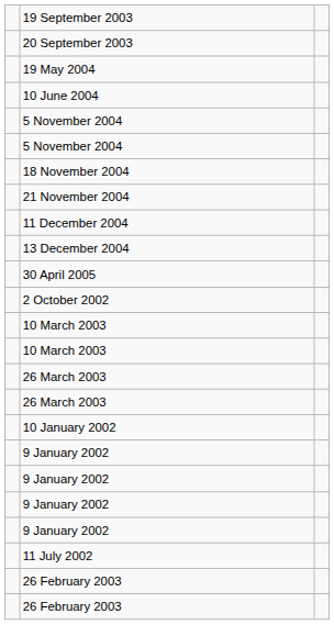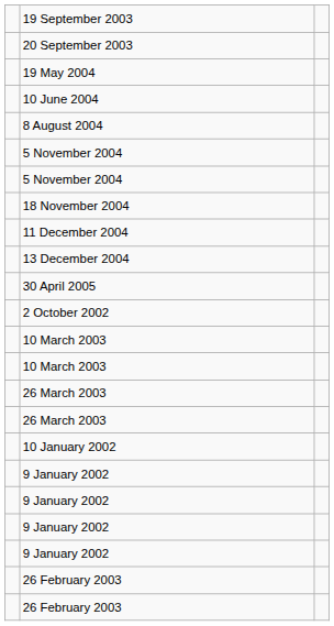 <table class="wikitable" style="font-size: 89%; float: left; width: 26em; margin-right: 1em; height: 700px">
 <tr>
 <td></td>
 <td>19 September 2003</td>
 <td></td>
 </tr>
 <tr>
 <td></td>
 <td>20 September 2003</td>
 <td></td>
 </tr>
 <tr>
 <td></td>
 <td>19 May 2004</td>
 <td></td>
 </tr>
 <tr>
 <td></td>
 <td>10 June 2004</td>
 <td></td>
 </tr>
 <tr>
 <td></td>
+<td>8 August 2004</td>
+<td></td>
+</tr>
+<tr>
+<td></td>
 <td>5 November 2004</td>
 <td></td>
 </tr>
 <tr>
 <td></td>
 <td>5 November 2004</td>
 <td></td>
 </tr>
 <tr>
 <td></td>
 <td>18 November 2004</td>
-<td></td>
-</tr>
-<tr>
-<td></td>
-<td>21 November 2004</td>
 <td></td>
 </tr>
 <tr>
 <td></td>
 <td>11 December 2004</td>
 <td></td>
 </tr>
 <tr>
 <td></td>
 <td>13 December 2004</td>
 <td></td>
 </tr>
 <tr>
 <td></td>
 <td>30 April 2005</td>
 <td></td>
 </tr>
 <tr>
 <td></td>
 <td>2 October 2002</td>
 <td></td>
 </tr>
 <tr>
 <td></td>
 <td>10 March 2003</td>
 <td></td>
 </tr>
 <tr>
 <td></td>
 <td>10 March 2003</td>
 <td></td>
 </tr>
 <tr>
 <td></td>
 <td>26 March 2003</td>
 <td></td>
 </tr>
 <tr>
 <td></td>
 <td>26 March 2003</td>
 <td></td>
 </tr>
 <tr>
 <td></td>
 <td>10 January 2002</td>
 <td></td>
 </tr>
 <tr>
 <td></td>
 <td>9 January 2002</td>
 <td></td>
 </tr>
 <tr>
 <td></td>
 <td>9 January 2002</td>
 <td></td>
 </tr>
 <tr>
 <td></td>
 <td>9 January 2002</td>
 <td></td>
 </tr>
 <tr>
 <td></td>
 <td>9 January 2002</td>
 <td></td>
 </tr>
 <tr>
 <td></td>
-<td>11 July 2002</td>
-<td></td>
-</tr>
-<tr>
-<td></td>
 <td>26 February 2003</td>
 <td></td>
 </tr>
 <tr>
 <td></td>
 <td>26 February 2003</td>
 <td></td>
 </tr>
 </table>
